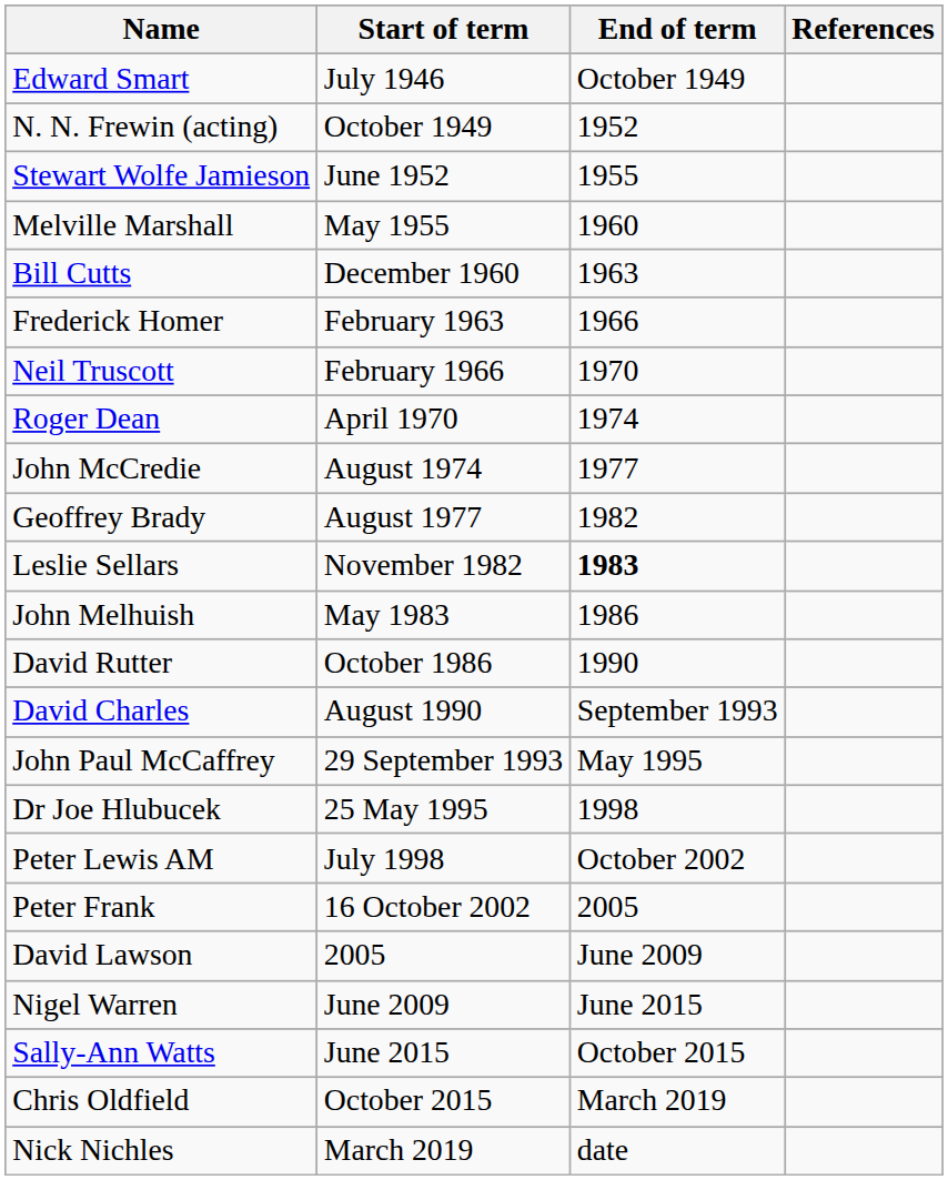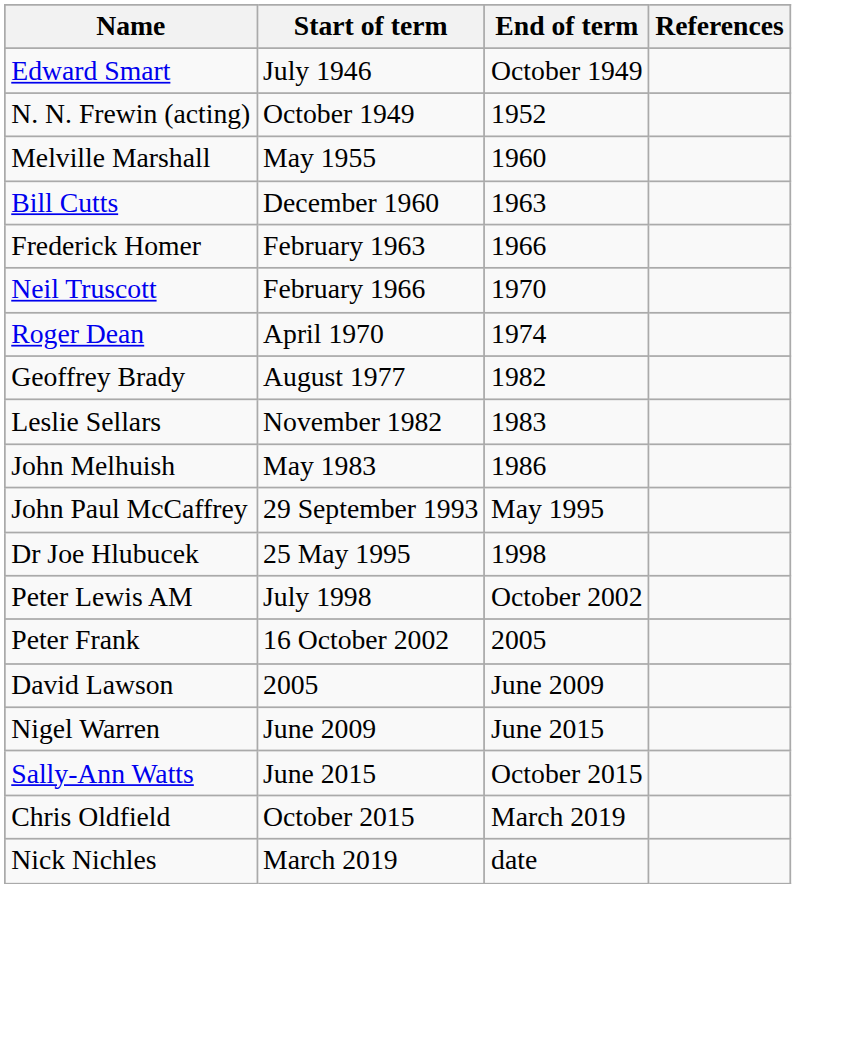 <table class="wikitable">
 <tr>
 <th>Name</th>
 <th>Start of term</th>
 <th>End of term</th>
 <th>References</th>
 </tr>
 <tr>
 <td><a href='#'>Edward Smart</a></td>
 <td>July 1946</td>
 <td>October 1949</td>
 <td></td>
 </tr>
 <tr>
 <td>N. N. Frewin (acting)</td>
 <td>October 1949</td>
 <td>1952</td>
-<td></td>
-</tr>
-<tr>
-<td><a href='#'>Stewart Wolfe Jamieson</a></td>
-<td>June 1952</td>
-<td>1955</td>
 <td></td>
 </tr>
 <tr>
 <td>Melville Marshall</td>
 <td>May 1955</td>
 <td>1960</td>
 <td></td>
 </tr>
 <tr>
 <td><a href='#'>Bill Cutts</a></td>
 <td>December 1960</td>
 <td>1963</td>
 <td></td>
 </tr>
 <tr>
 <td>Frederick Homer</td>
 <td>February 1963</td>
 <td>1966</td>
 <td></td>
 </tr>
 <tr>
 <td><a href='#'>Neil Truscott</a></td>
 <td>February 1966</td>
 <td>1970</td>
 <td></td>
 </tr>
 <tr>
 <td><a href='#'>Roger Dean</a></td>
 <td>April 1970</td>
 <td>1974</td>
 <td></td>
 </tr>
 <tr>
-<td>John McCredie</td>
-<td>August 1974</td>
-<td>1977</td>
-<td></td>
-</tr>
-<tr>
 <td>Geoffrey Brady</td>
 <td>August 1977</td>
 <td>1982</td>
 <td></td>
 </tr>
 <tr>
 <td>Leslie Sellars</td>
 <td>November 1982</td>
-<td><strong>1983</strong></td>
+<td>1983</td>
 <td></td>
 </tr>
 <tr>
 <td>John Melhuish</td>
 <td>May 1983</td>
 <td>1986</td>
-<td></td>
-</tr>
-<tr>
-<td>David Rutter</td>
-<td>October 1986</td>
-<td>1990</td>
-<td></td>
-</tr>
-<tr>
-<td><a href='#'>David Charles</a></td>
-<td>August 1990</td>
-<td>September 1993</td>
 <td></td>
 </tr>
 <tr>
 <td>John Paul McCaffrey</td>
 <td>29 September 1993</td>
 <td>May 1995</td>
 <td></td>
 </tr>
 <tr>
 <td>Dr Joe Hlubucek</td>
 <td>25 May 1995</td>
 <td>1998</td>
 <td></td>
 </tr>
 <tr>
 <td>Peter Lewis AM </td>
 <td>July 1998</td>
 <td>October 2002</td>
 <td></td>
 </tr>
 <tr>
 <td>Peter Frank</td>
 <td>16 October 2002</td>
 <td>2005</td>
 <td></td>
 </tr>
 <tr>
 <td>David Lawson</td>
 <td>2005</td>
 <td>June 2009</td>
 <td></td>
 </tr>
 <tr>
 <td>Nigel Warren</td>
 <td>June 2009</td>
 <td>June 2015</td>
 <td></td>
 </tr>
 <tr>
 <td><a href='#'>Sally-Ann Watts</a></td>
 <td>June 2015</td>
 <td>October 2015</td>
 <td></td>
 </tr>
 <tr>
 <td>Chris Oldfield</td>
 <td>October 2015</td>
 <td>March 2019</td>
 <td></td>
 </tr>
 <tr>
 <td>Nick Nichles</td>
 <td>March 2019</td>
 <td>date</td>
 <td></td>
 </tr>
 </table>
